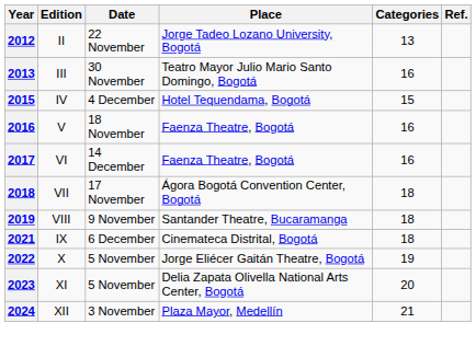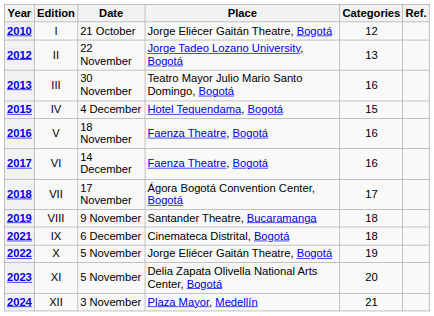 <table class="wikitable">
 <tr>
 <th>Year</th>
 <th>Edition</th>
 <th>Date</th>
 <th>Place</th>
 <th>Categories</th>
 <th>Ref.</th>
+</tr>
+<tr>
+<th><a href='#'>2010</a></th>
+<td style="text-align: center;">I</td>
+<td>21 October</td>
+<td>Jorge Eliécer Gaitán Theatre, <a href='#'>Bogotá</a></td>
+<td style="text-align: center;">12</td>
+<td></td>
 </tr>
 <tr>
 <th><a href='#'>2012</a></th>
 <td style="text-align: center;">II</td>
 <td>22 November</td>
 <td><a href='#'>Jorge Tadeo Lozano University</a>, <a href='#'>Bogotá</a></td>
 <td style="text-align: center;">13</td>
 <td></td>
 </tr>
 <tr>
 <th><a href='#'>2013</a></th>
 <td style="text-align: center;">III</td>
 <td>30 November</td>
 <td>Teatro Mayor Julio Mario Santo Domingo, <a href='#'>Bogotá</a></td>
 <td style="text-align: center;">16</td>
 <td></td>
 </tr>
 <tr>
 <th><a href='#'>2015</a></th>
 <td style="text-align: center;">IV</td>
 <td>4 December</td>
 <td><a href='#'>Hotel Tequendama</a>, <a href='#'>Bogotá</a></td>
 <td style="text-align: center;">15</td>
 <td></td>
 </tr>
 <tr>
 <th><a href='#'>2016</a></th>
 <td style="text-align: center;">V</td>
 <td>18 November</td>
 <td><a href='#'>Faenza Theatre</a>, <a href='#'>Bogotá</a></td>
 <td style="text-align: center;">16</td>
 <td></td>
 </tr>
 <tr>
 <th><a href='#'>2017</a></th>
 <td style="text-align: center;">VI</td>
 <td>14 December</td>
 <td><a href='#'>Faenza Theatre</a>, <a href='#'>Bogotá</a></td>
 <td style="text-align: center;">16</td>
 <td></td>
 </tr>
 <tr>
 <th><a href='#'>2018</a></th>
 <td style="text-align: center;">VII</td>
 <td>17 November</td>
 <td>Ágora Bogotá Convention Center, <a href='#'>Bogotá</a></td>
-<td style="text-align: center;">18</td>
+<td style="text-align: center;">17</td>
 <td></td>
 </tr>
 <tr>
 <th><a href='#'>2019</a></th>
 <td style="text-align: center;">VIII</td>
 <td>9 November</td>
 <td>Santander Theatre, <a href='#'>Bucaramanga</a></td>
 <td style="text-align: center;">18</td>
 <td></td>
 </tr>
 <tr>
 <th><a href='#'>2021</a></th>
 <td style="text-align: center;">IX</td>
 <td>6 December</td>
 <td>Cinemateca Distrital, <a href='#'>Bogotá</a></td>
 <td style="text-align: center;">18</td>
 <td></td>
 </tr>
 <tr>
 <th><a href='#'>2022</a></th>
 <td style="text-align: center;">X</td>
 <td>5 November</td>
 <td>Jorge Eliécer Gaitán Theatre, <a href='#'>Bogotá</a></td>
 <td style="text-align: center;">19</td>
 <td></td>
 </tr>
 <tr>
 <th><a href='#'>2023</a></th>
 <td style="text-align: center;">XI</td>
 <td>5 November</td>
 <td>Delia Zapata Olivella National Arts Center, <a href='#'>Bogotá</a></td>
 <td style="text-align: center;">20</td>
 <td></td>
 </tr>
 <tr>
 <th><a href='#'>2024</a></th>
 <td style="text-align: center;">XII</td>
 <td>3 November</td>
 <td><a href='#'>Plaza Mayor</a>, <a href='#'>Medellín</a></td>
 <td style="text-align: center;">21</td>
 <td></td>
 </tr>
 </table>
